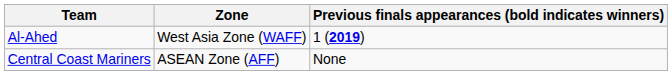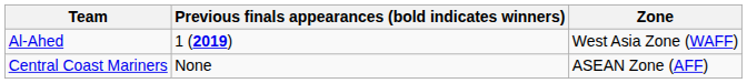 <table class="wikitable">
 <tr>
 <th>Team</th>
+<th>Previous finals appearances (bold indicates winners)</th>
 <th>Zone</th>
-<th>Previous finals appearances (bold indicates winners)</th>
 </tr>
 <tr>
 <td> <a href='#'>Al-Ahed</a></td>
+<td>1 (<strong><a href='#'>2019</a></strong>)</td>
 <td>West Asia Zone (<a href='#'>WAFF</a>)</td>
-<td>1 (<strong><a href='#'>2019</a></strong>)</td>
 </tr>
 <tr>
 <td> <a href='#'>Central Coast Mariners</a></td>
+<td>None</td>
 <td>ASEAN Zone (<a href='#'>AFF</a>)</td>
-<td>None</td>
 </tr>
 </table>
